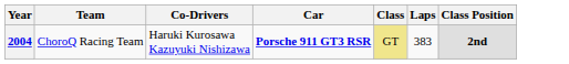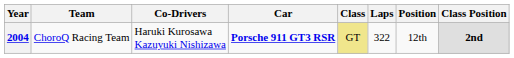 <table class="wikitable" style="font-size:95%">
 <tr>
 <th>Year</th>
 <th>Team</th>
 <th>Co-Drivers</th>
 <th>Car</th>
 <th>Class</th>
 <th>Laps</th>
+<th>Position</th>
 <th>Class Position</th>
 </tr>
 <tr align="center">
 <th><a href='#'>2004</a></th>
 <td align="left"> <a href='#'>ChoroQ</a> Racing Team</td>
 <td align="left"> Haruki Kurosawa<br> <a href='#'>Kazuyuki Nishizawa</a></td>
 <td align="left"><strong><a href='#'>Porsche 911 GT3 RSR</a></strong></td>
 <td style="background: khaki;">GT</td>
-<td>383</td>
+<td>322</td>
+<td>12th</td>
 <td style="background:#DFDFDF;"><strong>2nd</strong></td>
 </tr>
 </table>
